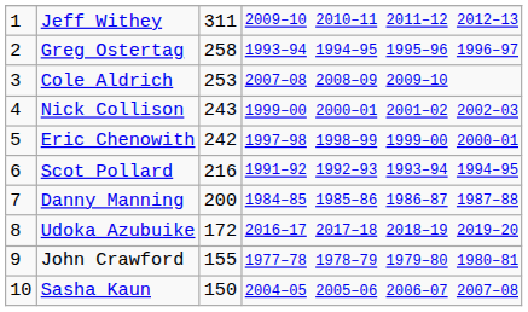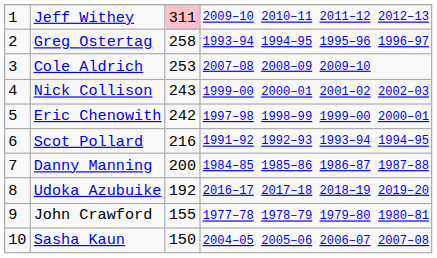 <table class="wikitable">
 <tr>
 </tr>
 <tr>
 <td>1</td>
 <td><a href='#'>Jeff Withey</a></td>
-<td>311</td>
+<td style="background: pink;">311</td>
 <td style="font-size:80%;"><a href='#'>2009–10</a> <a href='#'>2010–11</a> <a href='#'>2011–12</a> <a href='#'>2012–13</a></td>
 </tr>
 <tr>
 <td>2</td>
 <td><a href='#'>Greg Ostertag</a></td>
 <td>258</td>
 <td style="font-size:80%;"><a href='#'>1993–94</a> <a href='#'>1994–95</a> <a href='#'>1995–96</a> <a href='#'>1996–97</a></td>
 </tr>
 <tr>
 <td>3</td>
 <td><a href='#'>Cole Aldrich</a></td>
 <td>253</td>
 <td style="font-size:80%;"><a href='#'>2007–08</a> <a href='#'>2008–09</a> <a href='#'>2009–10</a></td>
 </tr>
 <tr>
 <td>4</td>
 <td><a href='#'>Nick Collison</a></td>
 <td>243</td>
 <td style="font-size:80%;"><a href='#'>1999–00</a> <a href='#'>2000–01</a> <a href='#'>2001–02</a> <a href='#'>2002–03</a></td>
 </tr>
 <tr>
 <td>5</td>
 <td><a href='#'>Eric Chenowith</a></td>
 <td>242</td>
 <td style="font-size:80%;"><a href='#'>1997–98</a> <a href='#'>1998–99</a> <a href='#'>1999–00</a> <a href='#'>2000–01</a></td>
 </tr>
 <tr>
 <td>6</td>
 <td><a href='#'>Scot Pollard</a></td>
 <td>216</td>
 <td style="font-size:80%;"><a href='#'>1991–92</a> <a href='#'>1992–93</a> <a href='#'>1993–94</a> <a href='#'>1994–95</a></td>
 </tr>
 <tr>
 <td>7</td>
 <td><a href='#'>Danny Manning</a></td>
 <td>200</td>
 <td style="font-size:80%;"><a href='#'>1984–85</a> <a href='#'>1985–86</a> <a href='#'>1986–87</a> <a href='#'>1987–88</a></td>
 </tr>
 <tr>
 <td>8</td>
 <td><a href='#'>Udoka Azubuike</a></td>
-<td>172</td>
+<td>192</td>
 <td style="font-size:80%;"><a href='#'>2016–17</a> <a href='#'>2017–18</a> <a href='#'>2018–19</a> <a href='#'>2019–20</a></td>
 </tr>
 <tr>
 <td>9</td>
 <td>John Crawford</td>
 <td>155</td>
 <td style="font-size:80%;"><a href='#'>1977–78</a> <a href='#'>1978–79</a> <a href='#'>1979–80</a> <a href='#'>1980–81</a></td>
 </tr>
 <tr>
 <td>10</td>
 <td><a href='#'>Sasha Kaun</a></td>
 <td>150</td>
 <td style="font-size:80%;"><a href='#'>2004–05</a> <a href='#'>2005–06</a> <a href='#'>2006–07</a> <a href='#'>2007–08</a></td>
 </tr>
 </table>
